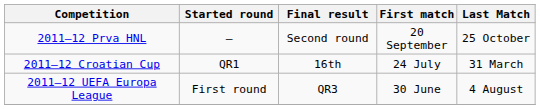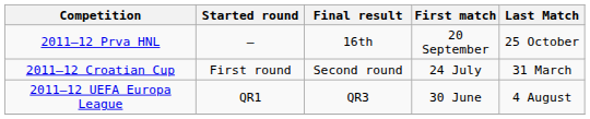 <table class="wikitable" style="text-align: center;">
 <tr>
 <th width="220">Competition</th>
 <th width="120">Started round</th>
 <th width="120">Final result</th>
 <th width="90">First match</th>
 <th width="90">Last Match</th>
 </tr>
 <tr>
 <td><a href='#'>2011–12 Prva HNL</a></td>
 <td>–</td>
-<td>Second round</td>
+<td>16th</td>
 <td>20 September</td>
 <td>25 October</td>
 </tr>
 <tr>
 <td><a href='#'>2011–12 Croatian Cup</a></td>
-<td>QR1</td>
-<td>16th</td>
+<td>First round</td>
+<td>Second round</td>
 <td>24 July</td>
 <td>31 March</td>
 </tr>
 <tr>
 <td><a href='#'>2011–12 UEFA Europa League</a></td>
-<td>First round</td>
+<td>QR1</td>
 <td>QR3</td>
 <td>30 June</td>
 <td>4 August</td>
 </tr>
 <tr>
 </tr>
 </table>
